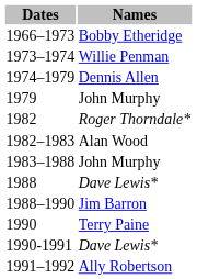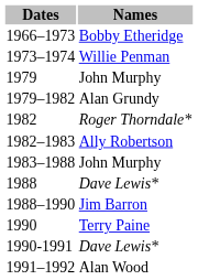 <table class="toccolours">
 <tr>
 <th bgcolor=silver>Dates</th>
 <th bgcolor=silver>Names</th>
 </tr>
 <tr>
 <td>1966–1973</td>
 <td> <a href='#'>Bobby Etheridge</a></td>
 </tr>
 <tr>
 <td>1973–1974</td>
 <td> <a href='#'>Willie Penman</a></td>
 </tr>
 <tr>
-<td>1974–1979</td>
-<td> <a href='#'>Dennis Allen</a></td>
+<td>1979</td>
+<td> John Murphy</td>
 </tr>
 <tr>
-<td>1979</td>
-<td> John Murphy</td>
+<td>1979–1982</td>
+<td> Alan Grundy</td>
 </tr>
 <tr>
 <td>1982</td>
 <td> <em>Roger Thorndale*</em></td>
 </tr>
 <tr>
 <td>1982–1983</td>
-<td> Alan Wood</td>
+<td> <a href='#'>Ally Robertson</a></td>
 </tr>
 <tr>
 <td>1983–1988</td>
 <td> John Murphy</td>
 </tr>
 <tr>
 <td>1988</td>
 <td> <em>Dave Lewis*</em></td>
 </tr>
 <tr>
 <td>1988–1990</td>
 <td> <a href='#'>Jim Barron</a></td>
 </tr>
 <tr>
 <td>1990</td>
 <td> <a href='#'>Terry Paine</a></td>
 </tr>
 <tr>
 <td>1990-1991</td>
 <td> <em>Dave Lewis*</em></td>
 </tr>
 <tr>
 <td>1991–1992</td>
-<td> <a href='#'>Ally Robertson</a></td>
+<td> Alan Wood</td>
 </tr>
 </table>
